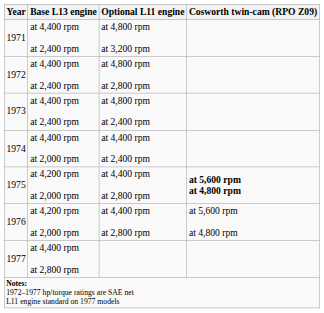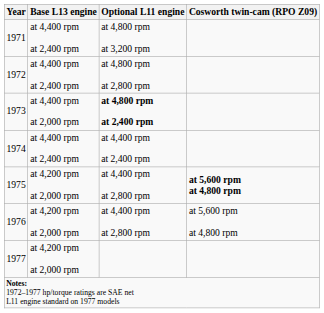 <table class="wikitable">
 <tr>
 <th>Year</th>
 <th>Base L13 engine</th>
 <th>Optional L11 engine</th>
 <th>Cosworth twin-cam (RPO Z09)</th>
 </tr>
 <tr>
 <td>1971</td>
 <td> at 4,400 rpm<br><br> at 2,400 rpm</td>
 <td> at 4,800 rpm<br><br> at 3,200 rpm</td>
 <td></td>
 </tr>
 <tr>
 <td>1972</td>
 <td> at 4,400 rpm<br><br> at 2,400 rpm</td>
 <td> at 4,800 rpm<br><br> at 2,800 rpm</td>
 <td></td>
 </tr>
 <tr>
 <td>1973</td>
-<td> at 4,400 rpm<br><br> at 2,400 rpm</td>
-<td> at 4,800 rpm<br><br> at 2,400 rpm</td>
+<td> at 4,400 rpm<br><br> at 2,000 rpm</td>
+<td><strong> at 4,800 rpm<br><br> at 2,400 rpm</strong></td>
 <td></td>
 </tr>
 <tr>
 <td>1974</td>
-<td> at 4,400 rpm<br><br> at 2,000 rpm</td>
+<td> at 4,400 rpm<br><br> at 2,400 rpm</td>
 <td> at 4,400 rpm<br><br> at 2,400 rpm</td>
 <td></td>
 </tr>
 <tr>
 <td>1975</td>
 <td> at 4,200 rpm<br><br> at 2,000 rpm</td>
 <td> at 4,400 rpm<br><br> at 2,800 rpm</td>
 <td><strong> at 5,600 rpm<br> at 4,800 rpm</strong></td>
 </tr>
 <tr>
 <td>1976</td>
 <td> at 4,200 rpm<br><br> at 2,000 rpm</td>
 <td> at 4,400 rpm<br><br> at 2,800 rpm</td>
 <td> at 5,600 rpm<br><br> at 4,800 rpm</td>
 </tr>
 <tr>
 <td>1977</td>
-<td> at 4,400 rpm<br><br> at 2,800 rpm</td>
+<td> at 4,200 rpm<br><br> at 2,000 rpm</td>
 <td></td>
 <td></td>
 </tr>
 <tr>
 <td style="text-align:left; font-size:80%;" colspan="4"><strong>Notes:</strong><br>1972–1977 hp/torque ratings are SAE net<br>L11 engine standard on 1977 models</td>
 </tr>
 </table>
